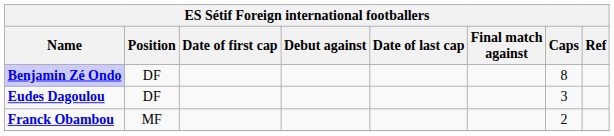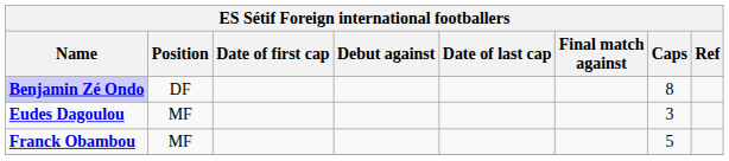 <table class="wikitable plainrowheaders sortable" style="text-align: center;">
 <tr>
 <th colspan=8>ES Sétif Foreign international footballers</th>
 </tr>
 <tr>
 <th scope="col">Name</th>
 <th scope="col">Position</th>
 <th scope="col">Date of first cap</th>
 <th scope="col">Debut against</th>
 <th scope="col">Date of last cap</th>
 <th scope="col">Final match<br>against</th>
 <th scope="col">Caps</th>
 <th scope="col" class="unsortable">Ref</th>
 </tr>
 <tr>
 <td scope="row" style="background-color:#CCCCFF" align="left"> <strong><a href='#'>Benjamin Zé Ondo</a></strong></td>
 <td align="center">DF</td>
 <td align="center"></td>
 <td align="center"></td>
 <td align="center"></td>
 <td align="center"></td>
 <td align="center">8</td>
 <td></td>
 </tr>
 <tr>
 <td scope="row" align="left"> <strong><a href='#'>Eudes Dagoulou</a></strong></td>
-<td align="center">DF</td>
+<td align="center">MF</td>
 <td align="center"></td>
 <td align="center"></td>
 <td align="center"></td>
 <td align="center"></td>
 <td align="center">3</td>
 <td></td>
 </tr>
 <tr>
 <td scope="row" align="left"> <strong><a href='#'>Franck Obambou</a></strong></td>
 <td align="center">MF</td>
 <td align="center"></td>
 <td align="center"></td>
 <td align="center"></td>
 <td align="center"></td>
-<td align="center">2</td>
+<td align="center">5</td>
 <td></td>
 </tr>
 <tr>
 </tr>
 </table>
